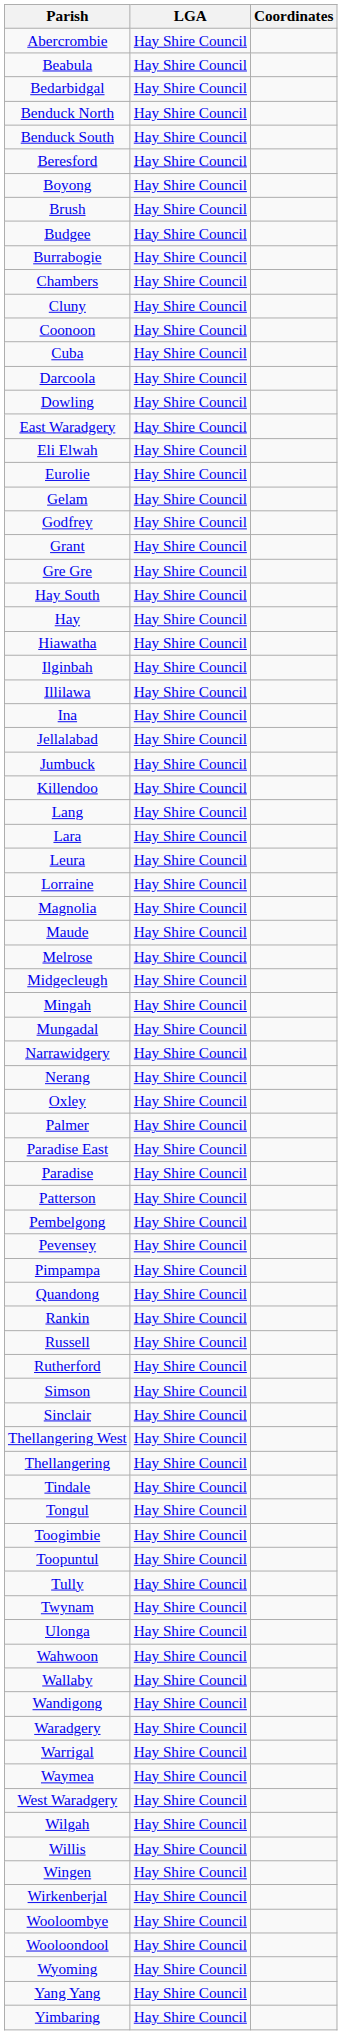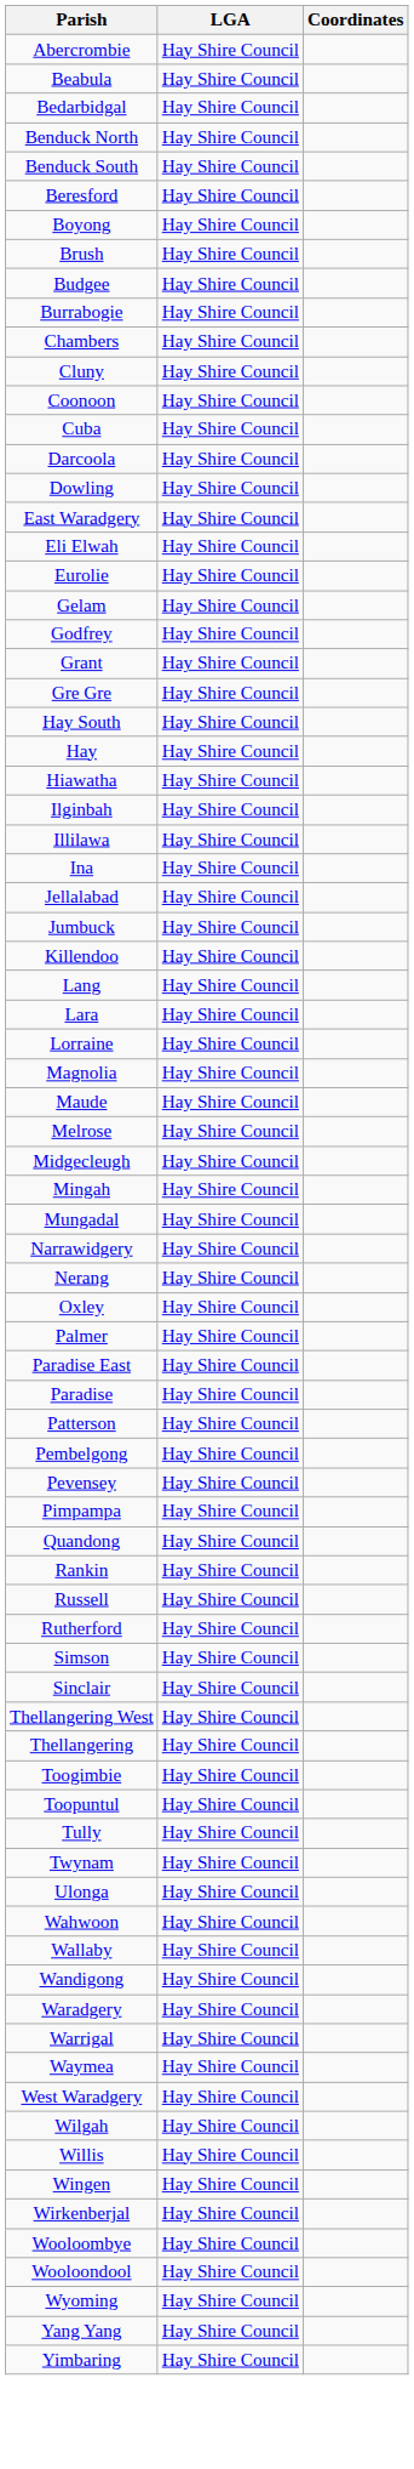 <table class="wikitable" style="text-align:center">
 <tr>
 <th>Parish</th>
 <th>LGA</th>
 <th>Coordinates</th>
 </tr>
 <tr>
 <td><a href='#'>Abercrombie</a></td>
 <td><a href='#'>Hay Shire Council</a></td>
 <td></td>
 </tr>
 <tr>
 <td><a href='#'>Beabula</a></td>
 <td><a href='#'>Hay Shire Council</a></td>
 <td></td>
 </tr>
 <tr>
 <td><a href='#'>Bedarbidgal</a></td>
 <td><a href='#'>Hay Shire Council</a></td>
 <td></td>
 </tr>
 <tr>
 <td><a href='#'>Benduck North</a></td>
 <td><a href='#'>Hay Shire Council</a></td>
 <td></td>
 </tr>
 <tr>
 <td><a href='#'>Benduck South</a></td>
 <td><a href='#'>Hay Shire Council</a></td>
 <td></td>
 </tr>
 <tr>
 <td><a href='#'>Beresford</a></td>
 <td><a href='#'>Hay Shire Council</a></td>
 <td></td>
 </tr>
 <tr>
 <td><a href='#'>Boyong</a></td>
 <td><a href='#'>Hay Shire Council</a></td>
 <td></td>
 </tr>
 <tr>
 <td><a href='#'>Brush</a></td>
 <td><a href='#'>Hay Shire Council</a></td>
 <td></td>
 </tr>
 <tr>
 <td><a href='#'>Budgee</a></td>
 <td><a href='#'>Hay Shire Council</a></td>
 <td></td>
 </tr>
 <tr>
 <td><a href='#'>Burrabogie</a></td>
 <td><a href='#'>Hay Shire Council</a></td>
 <td></td>
 </tr>
 <tr>
 <td><a href='#'>Chambers</a></td>
 <td><a href='#'>Hay Shire Council</a></td>
 <td></td>
 </tr>
 <tr>
 <td><a href='#'>Cluny</a></td>
 <td><a href='#'>Hay Shire Council</a></td>
 <td></td>
 </tr>
 <tr>
 <td><a href='#'>Coonoon</a></td>
 <td><a href='#'>Hay Shire Council</a></td>
 <td></td>
 </tr>
 <tr>
 <td><a href='#'>Cuba</a></td>
 <td><a href='#'>Hay Shire Council</a></td>
 <td></td>
 </tr>
 <tr>
 <td><a href='#'>Darcoola</a></td>
 <td><a href='#'>Hay Shire Council</a></td>
 <td></td>
 </tr>
 <tr>
 <td><a href='#'>Dowling</a></td>
 <td><a href='#'>Hay Shire Council</a></td>
 <td></td>
 </tr>
 <tr>
 <td><a href='#'>East Waradgery</a></td>
 <td><a href='#'>Hay Shire Council</a></td>
 <td></td>
 </tr>
 <tr>
 <td><a href='#'>Eli Elwah</a></td>
 <td><a href='#'>Hay Shire Council</a></td>
 <td></td>
 </tr>
 <tr>
 <td><a href='#'>Eurolie</a></td>
 <td><a href='#'>Hay Shire Council</a></td>
 <td></td>
 </tr>
 <tr>
 <td><a href='#'>Gelam</a></td>
 <td><a href='#'>Hay Shire Council</a></td>
 <td></td>
 </tr>
 <tr>
 <td><a href='#'>Godfrey</a></td>
 <td><a href='#'>Hay Shire Council</a></td>
 <td></td>
 </tr>
 <tr>
 <td><a href='#'>Grant</a></td>
 <td><a href='#'>Hay Shire Council</a></td>
 <td></td>
 </tr>
 <tr>
 <td><a href='#'>Gre Gre</a></td>
 <td><a href='#'>Hay Shire Council</a></td>
 <td></td>
 </tr>
 <tr>
 <td><a href='#'>Hay South</a></td>
 <td><a href='#'>Hay Shire Council</a></td>
 <td></td>
 </tr>
 <tr>
 <td><a href='#'>Hay</a></td>
 <td><a href='#'>Hay Shire Council</a></td>
 <td></td>
 </tr>
 <tr>
 <td><a href='#'>Hiawatha</a></td>
 <td><a href='#'>Hay Shire Council</a></td>
 <td></td>
 </tr>
 <tr>
 <td><a href='#'>Ilginbah</a></td>
 <td><a href='#'>Hay Shire Council</a></td>
 <td></td>
 </tr>
 <tr>
 <td><a href='#'>Illilawa</a></td>
 <td><a href='#'>Hay Shire Council</a></td>
 <td></td>
 </tr>
 <tr>
 <td><a href='#'>Ina</a></td>
 <td><a href='#'>Hay Shire Council</a></td>
 <td></td>
 </tr>
 <tr>
 <td><a href='#'>Jellalabad</a></td>
 <td><a href='#'>Hay Shire Council</a></td>
 <td></td>
 </tr>
 <tr>
 <td><a href='#'>Jumbuck</a></td>
 <td><a href='#'>Hay Shire Council</a></td>
 <td></td>
 </tr>
 <tr>
 <td><a href='#'>Killendoo</a></td>
 <td><a href='#'>Hay Shire Council</a></td>
 <td></td>
 </tr>
 <tr>
 <td><a href='#'>Lang</a></td>
 <td><a href='#'>Hay Shire Council</a></td>
 <td></td>
 </tr>
 <tr>
 <td><a href='#'>Lara</a></td>
 <td><a href='#'>Hay Shire Council</a></td>
 <td></td>
 </tr>
 <tr>
-<td><a href='#'>Leura</a></td>
-<td><a href='#'>Hay Shire Council</a></td>
-<td></td>
-</tr>
-<tr>
 <td><a href='#'>Lorraine</a></td>
 <td><a href='#'>Hay Shire Council</a></td>
 <td></td>
 </tr>
 <tr>
 <td><a href='#'>Magnolia</a></td>
 <td><a href='#'>Hay Shire Council</a></td>
 <td></td>
 </tr>
 <tr>
 <td><a href='#'>Maude</a></td>
 <td><a href='#'>Hay Shire Council</a></td>
 <td></td>
 </tr>
 <tr>
 <td><a href='#'>Melrose</a></td>
 <td><a href='#'>Hay Shire Council</a></td>
 <td></td>
 </tr>
 <tr>
 <td><a href='#'>Midgecleugh</a></td>
 <td><a href='#'>Hay Shire Council</a></td>
 <td></td>
 </tr>
 <tr>
 <td><a href='#'>Mingah</a></td>
 <td><a href='#'>Hay Shire Council</a></td>
 <td></td>
 </tr>
 <tr>
 <td><a href='#'>Mungadal</a></td>
 <td><a href='#'>Hay Shire Council</a></td>
 <td></td>
 </tr>
 <tr>
 <td><a href='#'>Narrawidgery</a></td>
 <td><a href='#'>Hay Shire Council</a></td>
 <td></td>
 </tr>
 <tr>
 <td><a href='#'>Nerang</a></td>
 <td><a href='#'>Hay Shire Council</a></td>
 <td></td>
 </tr>
 <tr>
 <td><a href='#'>Oxley</a></td>
 <td><a href='#'>Hay Shire Council</a></td>
 <td></td>
 </tr>
 <tr>
 <td><a href='#'>Palmer</a></td>
 <td><a href='#'>Hay Shire Council</a></td>
 <td></td>
 </tr>
 <tr>
 <td><a href='#'>Paradise East</a></td>
 <td><a href='#'>Hay Shire Council</a></td>
 <td></td>
 </tr>
 <tr>
 <td><a href='#'>Paradise</a></td>
 <td><a href='#'>Hay Shire Council</a></td>
 <td></td>
 </tr>
 <tr>
 <td><a href='#'>Patterson</a></td>
 <td><a href='#'>Hay Shire Council</a></td>
 <td></td>
 </tr>
 <tr>
 <td><a href='#'>Pembelgong</a></td>
 <td><a href='#'>Hay Shire Council</a></td>
 <td></td>
 </tr>
 <tr>
 <td><a href='#'>Pevensey</a></td>
 <td><a href='#'>Hay Shire Council</a></td>
 <td></td>
 </tr>
 <tr>
 <td><a href='#'>Pimpampa</a></td>
 <td><a href='#'>Hay Shire Council</a></td>
 <td></td>
 </tr>
 <tr>
 <td><a href='#'>Quandong</a></td>
 <td><a href='#'>Hay Shire Council</a></td>
 <td></td>
 </tr>
 <tr>
 <td><a href='#'>Rankin</a></td>
 <td><a href='#'>Hay Shire Council</a></td>
 <td></td>
 </tr>
 <tr>
 <td><a href='#'>Russell</a></td>
 <td><a href='#'>Hay Shire Council</a></td>
 <td></td>
 </tr>
 <tr>
 <td><a href='#'>Rutherford</a></td>
 <td><a href='#'>Hay Shire Council</a></td>
 <td></td>
 </tr>
 <tr>
 <td><a href='#'>Simson</a></td>
 <td><a href='#'>Hay Shire Council</a></td>
 <td></td>
 </tr>
 <tr>
 <td><a href='#'>Sinclair</a></td>
 <td><a href='#'>Hay Shire Council</a></td>
 <td></td>
 </tr>
 <tr>
 <td><a href='#'>Thellangering West</a></td>
 <td><a href='#'>Hay Shire Council</a></td>
 <td></td>
 </tr>
 <tr>
 <td><a href='#'>Thellangering</a></td>
 <td><a href='#'>Hay Shire Council</a></td>
 <td></td>
 </tr>
 <tr>
-<td><a href='#'>Tindale</a></td>
-<td><a href='#'>Hay Shire Council</a></td>
-<td></td>
-</tr>
-<tr>
-<td><a href='#'>Tongul</a></td>
-<td><a href='#'>Hay Shire Council</a></td>
-<td></td>
-</tr>
-<tr>
 <td><a href='#'>Toogimbie</a></td>
 <td><a href='#'>Hay Shire Council</a></td>
 <td></td>
 </tr>
 <tr>
 <td><a href='#'>Toopuntul</a></td>
 <td><a href='#'>Hay Shire Council</a></td>
 <td></td>
 </tr>
 <tr>
 <td><a href='#'>Tully</a></td>
 <td><a href='#'>Hay Shire Council</a></td>
 <td></td>
 </tr>
 <tr>
 <td><a href='#'>Twynam</a></td>
 <td><a href='#'>Hay Shire Council</a></td>
 <td></td>
 </tr>
 <tr>
 <td><a href='#'>Ulonga</a></td>
 <td><a href='#'>Hay Shire Council</a></td>
 <td></td>
 </tr>
 <tr>
 <td><a href='#'>Wahwoon</a></td>
 <td><a href='#'>Hay Shire Council</a></td>
 <td></td>
 </tr>
 <tr>
 <td><a href='#'>Wallaby</a></td>
 <td><a href='#'>Hay Shire Council</a></td>
 <td></td>
 </tr>
 <tr>
 <td><a href='#'>Wandigong</a></td>
 <td><a href='#'>Hay Shire Council</a></td>
 <td></td>
 </tr>
 <tr>
 <td><a href='#'>Waradgery</a></td>
 <td><a href='#'>Hay Shire Council</a></td>
 <td></td>
 </tr>
 <tr>
 <td><a href='#'>Warrigal</a></td>
 <td><a href='#'>Hay Shire Council</a></td>
 <td></td>
 </tr>
 <tr>
 <td><a href='#'>Waymea</a></td>
 <td><a href='#'>Hay Shire Council</a></td>
 <td></td>
 </tr>
 <tr>
 <td><a href='#'>West Waradgery</a></td>
 <td><a href='#'>Hay Shire Council</a></td>
 <td></td>
 </tr>
 <tr>
 <td><a href='#'>Wilgah</a></td>
 <td><a href='#'>Hay Shire Council</a></td>
 <td></td>
 </tr>
 <tr>
 <td><a href='#'>Willis</a></td>
 <td><a href='#'>Hay Shire Council</a></td>
 <td></td>
 </tr>
 <tr>
 <td><a href='#'>Wingen</a></td>
 <td><a href='#'>Hay Shire Council</a></td>
 <td></td>
 </tr>
 <tr>
 <td><a href='#'>Wirkenberjal</a></td>
 <td><a href='#'>Hay Shire Council</a></td>
 <td></td>
 </tr>
 <tr>
 <td><a href='#'>Wooloombye</a></td>
 <td><a href='#'>Hay Shire Council</a></td>
 <td></td>
 </tr>
 <tr>
 <td><a href='#'>Wooloondool</a></td>
 <td><a href='#'>Hay Shire Council</a></td>
 <td></td>
 </tr>
 <tr>
 <td><a href='#'>Wyoming</a></td>
 <td><a href='#'>Hay Shire Council</a></td>
 <td></td>
 </tr>
 <tr>
 <td><a href='#'>Yang Yang</a></td>
 <td><a href='#'>Hay Shire Council</a></td>
 <td></td>
 </tr>
 <tr>
 <td><a href='#'>Yimbaring</a></td>
 <td><a href='#'>Hay Shire Council</a></td>
 <td></td>
 </tr>
 </table>
